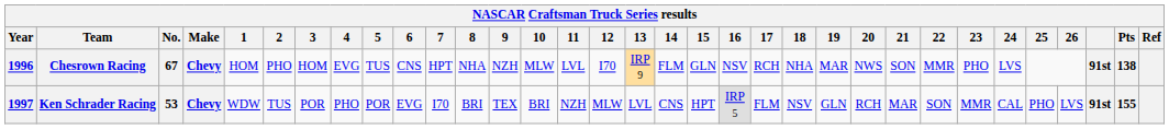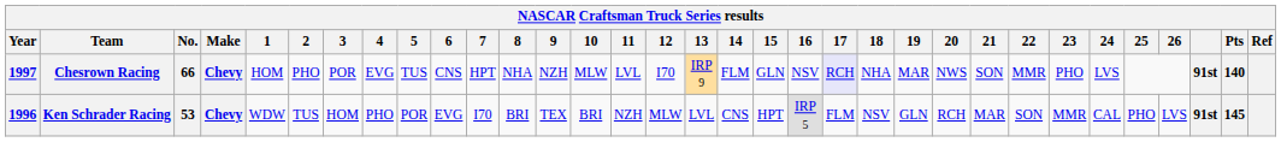 <table class="wikitable" style="text-align:center; font-size:75%">
 <tr>
 <th colspan=45><a href='#'>NASCAR</a> <a href='#'>Craftsman Truck Series</a> results</th>
 </tr>
 <tr>
 <th>Year</th>
 <th>Team</th>
 <th>No.</th>
 <th>Make</th>
 <th>1</th>
 <th>2</th>
 <th>3</th>
 <th>4</th>
 <th>5</th>
 <th>6</th>
 <th>7</th>
 <th>8</th>
 <th>9</th>
 <th>10</th>
 <th>11</th>
 <th>12</th>
 <th>13</th>
 <th>14</th>
 <th>15</th>
 <th>16</th>
 <th>17</th>
 <th>18</th>
 <th>19</th>
 <th>20</th>
 <th>21</th>
 <th>22</th>
 <th>23</th>
 <th>24</th>
 <th>25</th>
 <th>26</th>
 <th></th>
 <th>Pts</th>
 <th>Ref</th>
 </tr>
 <tr>
-<th><a href='#'>1996</a></th>
+<th><a href='#'>1997</a></th>
 <th><a href='#'>Chesrown Racing</a></th>
-<th>67</th>
+<th>66</th>
 <th><a href='#'>Chevy</a></th>
 <td><a href='#'>HOM</a></td>
 <td><a href='#'>PHO</a></td>
-<td><a href='#'>HOM</a></td>
+<td><a href='#'>POR</a></td>
 <td><a href='#'>EVG</a></td>
 <td><a href='#'>TUS</a></td>
 <td><a href='#'>CNS</a></td>
 <td><a href='#'>HPT</a></td>
 <td><a href='#'>NHA</a></td>
 <td><a href='#'>NZH</a></td>
 <td><a href='#'>MLW</a></td>
 <td><a href='#'>LVL</a></td>
 <td><a href='#'>I70</a></td>
 <td style="background:#FFDF9F;"><a href='#'>IRP</a><br><small>9</small></td>
 <td><a href='#'>FLM</a></td>
 <td><a href='#'>GLN</a></td>
 <td><a href='#'>NSV</a></td>
-<td><a href='#'>RCH</a></td>
+<td style="background: lavender;"><a href='#'>RCH</a></td>
 <td><a href='#'>NHA</a></td>
 <td><a href='#'>MAR</a></td>
 <td><a href='#'>NWS</a></td>
 <td><a href='#'>SON</a></td>
 <td><a href='#'>MMR</a></td>
 <td><a href='#'>PHO</a></td>
 <td><a href='#'>LVS</a></td>
 <td colspan=2></td>
 <th>91st</th>
-<th>138</th>
+<th>140</th>
 <th></th>
 </tr>
 <tr>
-<th><a href='#'>1997</a></th>
+<th><a href='#'>1996</a></th>
 <th><a href='#'>Ken Schrader Racing</a></th>
 <th>53</th>
 <th><a href='#'>Chevy</a></th>
 <td><a href='#'>WDW</a></td>
 <td><a href='#'>TUS</a></td>
-<td><a href='#'>POR</a></td>
+<td><a href='#'>HOM</a></td>
 <td><a href='#'>PHO</a></td>
 <td><a href='#'>POR</a></td>
 <td><a href='#'>EVG</a></td>
 <td><a href='#'>I70</a></td>
 <td><a href='#'>BRI</a></td>
 <td><a href='#'>TEX</a></td>
 <td><a href='#'>BRI</a></td>
 <td><a href='#'>NZH</a></td>
 <td><a href='#'>MLW</a></td>
 <td><a href='#'>LVL</a></td>
 <td><a href='#'>CNS</a></td>
 <td><a href='#'>HPT</a></td>
 <td style="background:#DFDFDF;"><a href='#'>IRP</a><br><small>5</small></td>
 <td><a href='#'>FLM</a></td>
 <td><a href='#'>NSV</a></td>
 <td><a href='#'>GLN</a></td>
 <td><a href='#'>RCH</a></td>
 <td><a href='#'>MAR</a></td>
 <td><a href='#'>SON</a></td>
 <td><a href='#'>MMR</a></td>
 <td><a href='#'>CAL</a></td>
 <td><a href='#'>PHO</a></td>
 <td><a href='#'>LVS</a></td>
 <th>91st</th>
-<th>155</th>
+<th>145</th>
 <th></th>
 </tr>
 </table>
